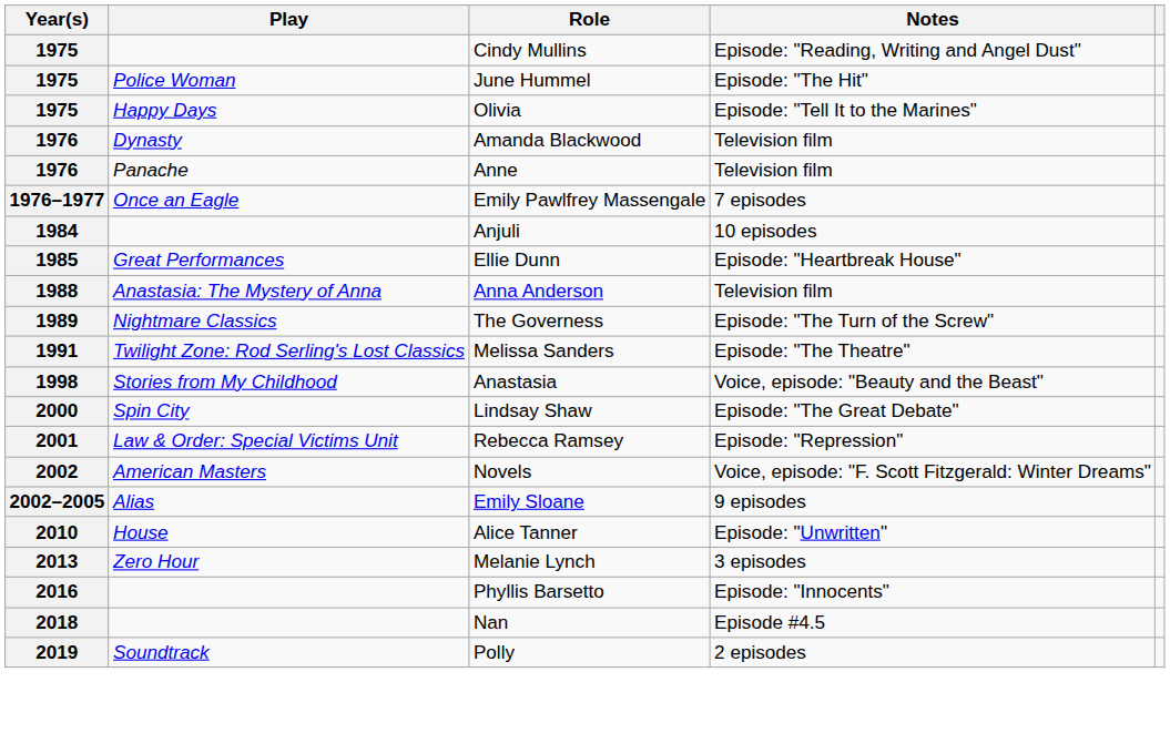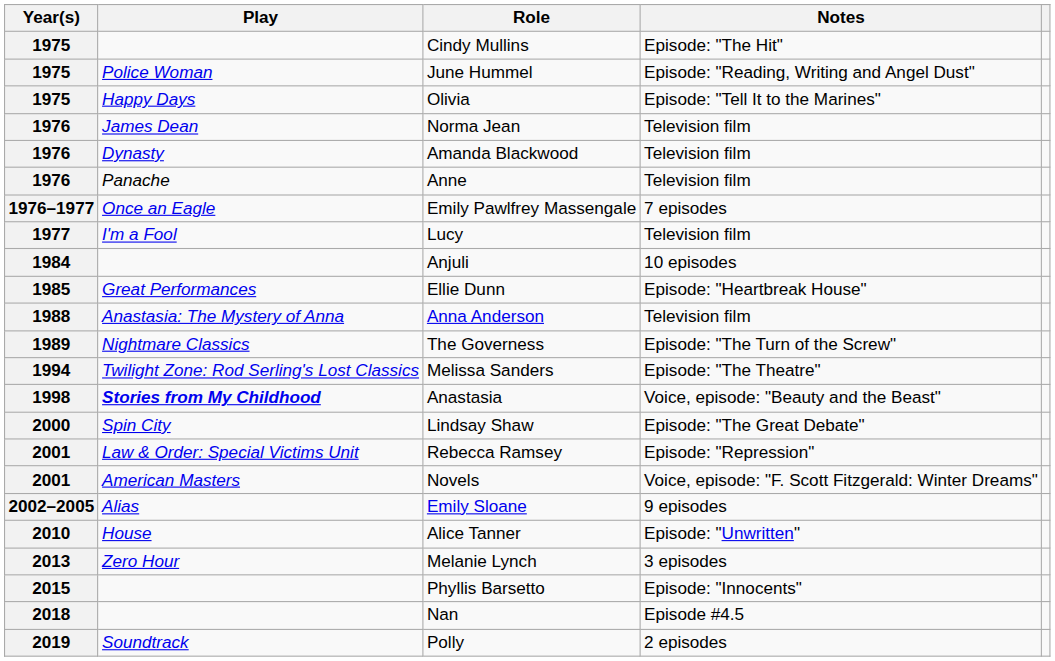 <table class="wikitable plainrowheaders sortable" style="margin-right: 0;">
 <tr>
 <th scope="col">Year(s)</th>
 <th scope="col">Play</th>
 <th scope="col">Role</th>
 <th scope="col">Notes</th>
 <th scope="col" class="unsortable"></th>
 </tr>
 <tr>
 <th scope="row">1975</th>
 <td><em></em></td>
 <td>Cindy Mullins</td>
-<td>Episode: "Reading, Writing and Angel Dust"</td>
+<td>Episode: "The Hit"</td>
 <td align=center></td>
 </tr>
 <tr>
 <th scope="row">1975</th>
 <td><em><a href='#'>Police Woman</a></em></td>
 <td>June Hummel</td>
-<td>Episode: "The Hit"</td>
+<td>Episode: "Reading, Writing and Angel Dust"</td>
 <td align=center></td>
 </tr>
 <tr>
 <th scope="row">1975</th>
 <td><em><a href='#'>Happy Days</a></em></td>
 <td>Olivia</td>
 <td>Episode: "Tell It to the Marines"</td>
+<td align=center></td>
+</tr>
+<tr>
+<th scope="row">1976</th>
+<td><em><a href='#'>James Dean</a></em></td>
+<td>Norma Jean</td>
+<td>Television film</td>
 <td align=center></td>
 </tr>
 <tr>
 <th scope="row">1976</th>
 <td><em><a href='#'>Dynasty</a></em></td>
 <td>Amanda Blackwood</td>
 <td>Television film</td>
 <td align=center></td>
 </tr>
 <tr>
 <th scope="row">1976</th>
 <td><em>Panache</em></td>
 <td>Anne</td>
 <td>Television film</td>
 <td align=center></td>
 </tr>
 <tr>
 <th scope="row">1976–1977</th>
 <td><em><a href='#'>Once an Eagle</a></em></td>
 <td>Emily Pawlfrey Massengale</td>
 <td>7 episodes</td>
+<td align=center></td>
+</tr>
+<tr>
+<th scope="row">1977</th>
+<td><em><a href='#'>I'm a Fool</a></em></td>
+<td>Lucy</td>
+<td>Television film</td>
 <td align=center></td>
 </tr>
 <tr>
 <th scope="row">1984</th>
 <td><em></em></td>
 <td>Anjuli</td>
 <td>10 episodes</td>
 <td align=center></td>
 </tr>
 <tr>
 <th scope="row">1985</th>
 <td><em><a href='#'>Great Performances</a></em></td>
 <td>Ellie Dunn</td>
 <td>Episode: "Heartbreak House"</td>
 <td align=center></td>
 </tr>
 <tr>
 <th scope="row">1988</th>
 <td><em><a href='#'>Anastasia: The Mystery of Anna</a></em></td>
 <td><a href='#'>Anna Anderson</a></td>
 <td>Television film</td>
 <td align=center></td>
 </tr>
 <tr>
 <th scope="row">1989</th>
 <td><em><a href='#'>Nightmare Classics</a></em></td>
 <td>The Governess</td>
 <td>Episode: "The Turn of the Screw"</td>
 <td align=center></td>
 </tr>
 <tr>
-<th scope="row">1991</th>
+<th scope="row">1994</th>
 <td><em><a href='#'>Twilight Zone: Rod Serling's Lost Classics</a></em></td>
 <td>Melissa Sanders</td>
 <td>Episode: "The Theatre"</td>
 <td align=center></td>
 </tr>
 <tr>
 <th scope="row">1998</th>
-<td><em><a href='#'>Stories from My Childhood</a></em></td>
+<td><strong><em><a href='#'>Stories from My Childhood</a></em></strong></td>
 <td>Anastasia</td>
 <td>Voice, episode: "Beauty and the Beast"</td>
 <td align=center></td>
 </tr>
 <tr>
 <th scope="row">2000</th>
 <td><em><a href='#'>Spin City</a></em></td>
 <td>Lindsay Shaw</td>
 <td>Episode: "The Great Debate"</td>
 <td align=center></td>
 </tr>
 <tr>
 <th scope="row">2001</th>
 <td><em><a href='#'>Law & Order: Special Victims Unit</a></em></td>
 <td>Rebecca Ramsey</td>
 <td>Episode: "Repression"</td>
 <td align=center></td>
 </tr>
 <tr>
-<th scope="row">2002</th>
+<th scope="row">2001</th>
 <td><em><a href='#'>American Masters</a></em></td>
 <td>Novels</td>
 <td>Voice, episode: "F. Scott Fitzgerald: Winter Dreams"</td>
 <td align=center></td>
 </tr>
 <tr>
 <th scope="row">2002–2005</th>
 <td><em><a href='#'>Alias</a></em></td>
 <td><a href='#'>Emily Sloane</a></td>
 <td>9 episodes</td>
 <td align=center></td>
 </tr>
 <tr>
 <th scope="row">2010</th>
 <td><em><a href='#'>House</a></em></td>
 <td>Alice Tanner</td>
 <td>Episode: "<a href='#'>Unwritten</a>"</td>
 <td align=center></td>
 </tr>
 <tr>
 <th scope="row">2013</th>
 <td><em><a href='#'>Zero Hour</a></em></td>
 <td>Melanie Lynch</td>
 <td>3 episodes</td>
 <td align=center></td>
 </tr>
 <tr>
-<th scope="row">2016</th>
+<th scope="row">2015</th>
 <td><em></em></td>
 <td>Phyllis Barsetto</td>
 <td>Episode: "Innocents"</td>
 <td align=center></td>
 </tr>
 <tr>
 <th scope="row">2018</th>
 <td><em></em></td>
 <td>Nan</td>
 <td>Episode #4.5</td>
 <td align=center></td>
 </tr>
 <tr>
 <th scope="row">2019</th>
 <td><em><a href='#'>Soundtrack</a></em></td>
 <td>Polly</td>
 <td>2 episodes</td>
 <td align=center></td>
 </tr>
 </table>
